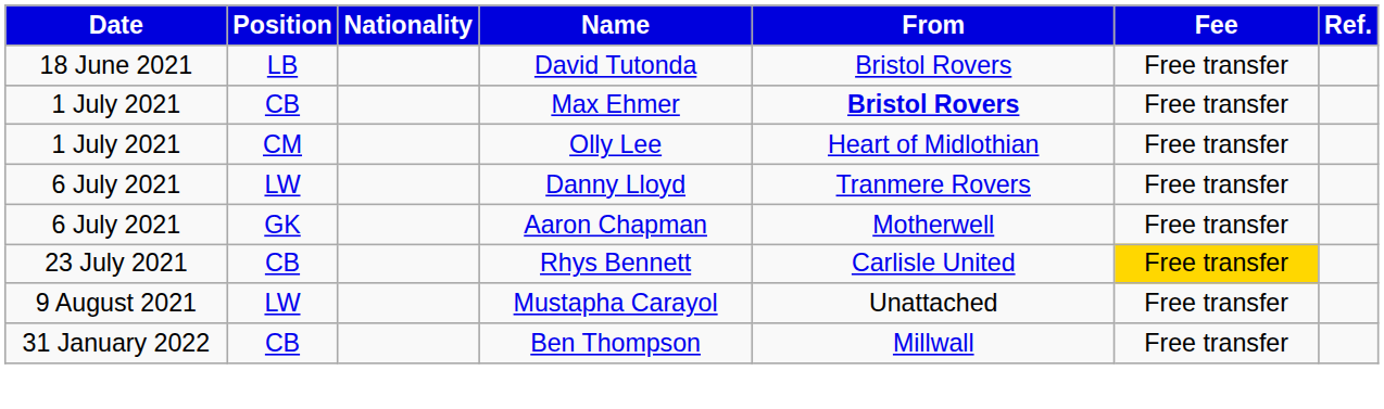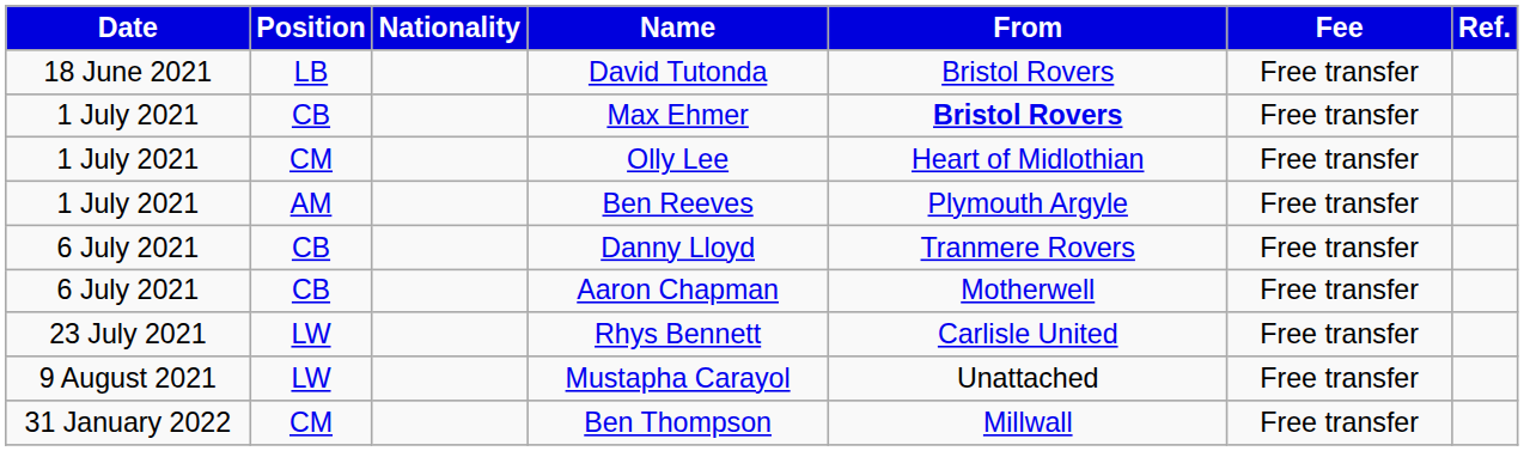 <table class="wikitable"  style="text-align:center; font-size:90%; ">
 <tr>
 <th style="background:#0000dd;color:#fff; width:120px;">Date</th>
 <th style="background:#0000dd;color:#fff; width:50px;">Position</th>
 <th style="background:#0000dd;color:#fff; width:50px;">Nationality</th>
 <th style="background:#0000dd;color:#fff; width:150px;">Name</th>
 <th style="background:#0000dd;color:#fff; width:200px;">From</th>
 <th style="background:#0000dd;color:#fff; width:110px;">Fee</th>
 <th style="background:#0000dd;color:#fff; width:25px;">Ref.</th>
 </tr>
 <tr>
 <td>18 June 2021</td>
 <td><a href='#'>LB</a></td>
 <td></td>
 <td><a href='#'>David Tutonda</a></td>
 <td> <a href='#'>Bristol Rovers</a></td>
 <td>Free transfer</td>
 <td></td>
 </tr>
 <tr>
 <td>1 July 2021</td>
 <td><a href='#'>CB</a></td>
 <td></td>
 <td><a href='#'>Max Ehmer</a></td>
 <td><strong> <a href='#'>Bristol Rovers</a></strong></td>
 <td>Free transfer</td>
 <td></td>
 </tr>
 <tr>
 <td>1 July 2021</td>
 <td><a href='#'>CM</a></td>
 <td></td>
 <td><a href='#'>Olly Lee</a></td>
 <td> <a href='#'>Heart of Midlothian</a></td>
 <td>Free transfer</td>
 <td></td>
 </tr>
 <tr>
+<td>1 July 2021</td>
+<td><a href='#'>AM</a></td>
+<td></td>
+<td><a href='#'>Ben Reeves</a></td>
+<td> <a href='#'>Plymouth Argyle</a></td>
+<td>Free transfer</td>
+<td></td>
+</tr>
+<tr>
 <td>6 July 2021</td>
-<td><a href='#'>LW</a></td>
+<td><a href='#'>CB</a></td>
 <td></td>
 <td><a href='#'>Danny Lloyd</a></td>
 <td> <a href='#'>Tranmere Rovers</a></td>
 <td>Free transfer</td>
 <td></td>
 </tr>
 <tr>
 <td>6 July 2021</td>
-<td><a href='#'>GK</a></td>
+<td><a href='#'>CB</a></td>
 <td></td>
 <td><a href='#'>Aaron Chapman</a></td>
 <td> <a href='#'>Motherwell</a></td>
 <td>Free transfer</td>
 <td></td>
 </tr>
 <tr>
 <td>23 July 2021</td>
-<td><a href='#'>CB</a></td>
+<td><a href='#'>LW</a></td>
 <td></td>
 <td><a href='#'>Rhys Bennett</a></td>
 <td> <a href='#'>Carlisle United</a></td>
-<td style="background: gold;">Free transfer</td>
+<td>Free transfer</td>
 <td></td>
 </tr>
 <tr>
 <td>9 August 2021</td>
 <td><a href='#'>LW</a></td>
 <td></td>
 <td><a href='#'>Mustapha Carayol</a></td>
 <td>Unattached</td>
 <td>Free transfer</td>
 <td></td>
 </tr>
 <tr>
 <td>31 January 2022</td>
-<td><a href='#'>CB</a></td>
+<td><a href='#'>CM</a></td>
 <td></td>
 <td><a href='#'>Ben Thompson</a></td>
 <td> <a href='#'>Millwall</a></td>
 <td>Free transfer</td>
 <td></td>
 </tr>
 </table>
